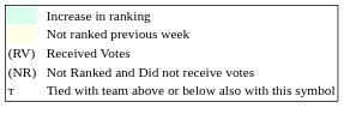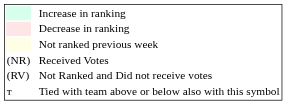 <table style="border:1px solid black;">
 <tr>
 <td style="background:#D8FFEB; width:20px;"></td>
 <td> </td>
 <td>Increase in ranking</td>
 </tr>
 <tr>
+<td style="background:#FFE6E6; width:20px;"></td>
+<td> </td>
+<td>Decrease in ranking</td>
+</tr>
+<tr>
 <td style="background:#FFFFE6; width:20px;"></td>
 <td> </td>
 <td>Not ranked previous week</td>
 </tr>
 <tr>
-<td>(RV)</td>
+<td>(NR)</td>
 <td> </td>
 <td>Received Votes</td>
 </tr>
 <tr>
-<td>(NR)</td>
+<td>(RV)</td>
 <td> </td>
 <td>Not Ranked and Did not receive votes</td>
 </tr>
 <tr>
 <td>т</td>
 <td> </td>
 <td>Tied with team above or below also with this symbol</td>
 </tr>
 </table>
